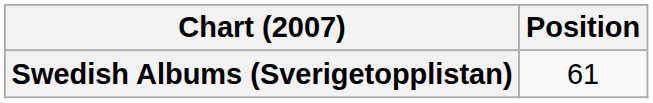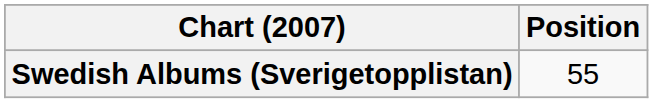 <table class="wikitable plainrowheaders" style="text-align:center">
 <tr>
 <th scope="col">Chart (2007)</th>
 <th scope="col">Position</th>
 </tr>
 <tr>
 <th scope="row">Swedish Albums (Sverigetopplistan)</th>
-<td>61</td>
+<td>55</td>
 </tr>
 </table>
